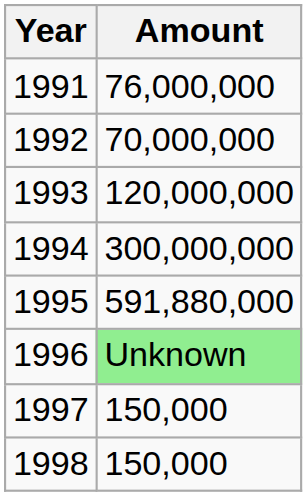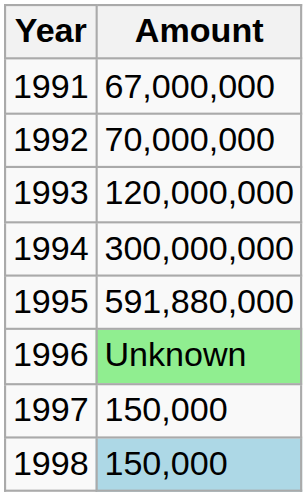 <table class="wikitable">
 <tr>
 <th>Year</th>
 <th>Amount</th>
 </tr>
 <tr>
 <td>1991</td>
-<td>76,000,000</td>
+<td>67,000,000</td>
 </tr>
 <tr>
 <td>1992</td>
 <td>70,000,000</td>
 </tr>
 <tr>
 <td>1993</td>
 <td>120,000,000</td>
 </tr>
 <tr>
 <td>1994</td>
 <td>300,000,000</td>
 </tr>
 <tr>
 <td>1995</td>
 <td>591,880,000</td>
 </tr>
 <tr>
 <td>1996</td>
 <td style="background: lightgreen;">Unknown</td>
 </tr>
 <tr>
 <td>1997</td>
 <td>150,000</td>
 </tr>
 <tr>
 <td>1998</td>
-<td>150,000</td>
+<td style="background: lightblue;">150,000</td>
 </tr>
 </table>
